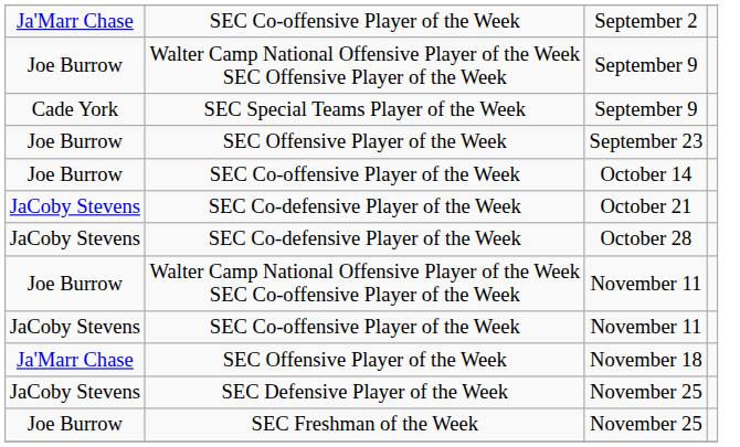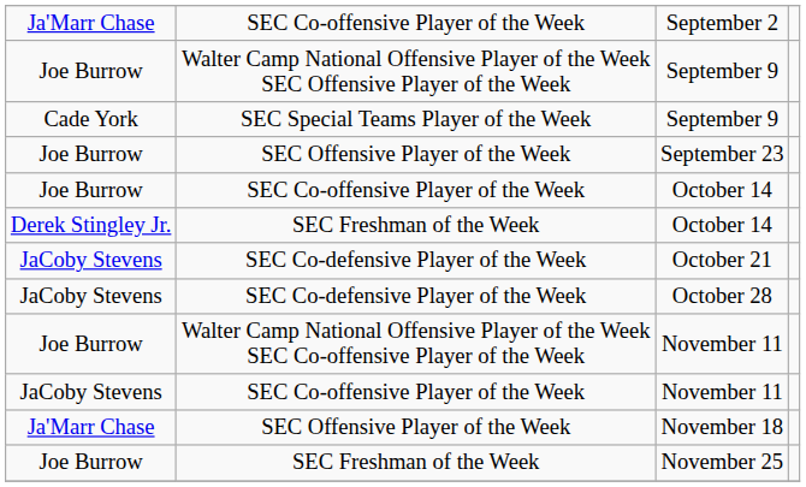 <table class="wikitable sortable sortable" style="text-align: center">
 <tr align=center>
 </tr>
 <tr>
 <td><a href='#'>Ja'Marr Chase</a></td>
 <td>SEC Co-offensive Player of the Week</td>
 <td>September 2</td>
 <td></td>
 </tr>
 <tr>
 <td>Joe Burrow</td>
 <td>Walter Camp National Offensive Player of the Week <br> SEC Offensive Player of the Week</td>
 <td>September 9</td>
 <td><br></td>
 </tr>
 <tr>
 <td>Cade York</td>
 <td>SEC Special Teams Player of the Week</td>
 <td>September 9</td>
 <td></td>
 </tr>
 <tr>
 <td>Joe Burrow</td>
 <td>SEC Offensive Player of the Week</td>
 <td>September 23</td>
 <td></td>
 </tr>
 <tr>
 <td>Joe Burrow</td>
 <td>SEC Co-offensive Player of the Week</td>
 <td>October 14</td>
 <td></td>
 </tr>
 <tr>
+<td><a href='#'>Derek Stingley Jr.</a></td>
+<td>SEC Freshman of the Week</td>
+<td>October 14</td>
+<td></td>
+</tr>
+<tr>
 <td><a href='#'>JaCoby Stevens</a></td>
 <td>SEC Co-defensive Player of the Week</td>
 <td>October 21</td>
 <td></td>
 </tr>
 <tr>
 <td>JaCoby Stevens</td>
 <td>SEC Co-defensive Player of the Week</td>
 <td>October 28</td>
 <td></td>
 </tr>
 <tr>
 <td>Joe Burrow</td>
 <td>Walter Camp National Offensive Player of the Week <br> SEC Co-offensive Player of the Week</td>
 <td>November 11</td>
 <td><br></td>
 </tr>
 <tr>
 <td>JaCoby Stevens</td>
 <td>SEC Co-offensive Player of the Week</td>
 <td>November 11</td>
 <td></td>
 </tr>
 <tr>
 <td><a href='#'>Ja'Marr Chase</a></td>
 <td>SEC Offensive Player of the Week</td>
 <td>November 18</td>
 <td></td>
 </tr>
 <tr>
-<td>JaCoby Stevens</td>
-<td>SEC Defensive Player of the Week</td>
-<td>November 25</td>
-<td></td>
-</tr>
-<tr>
 <td>Joe Burrow</td>
 <td>SEC Freshman of the Week</td>
 <td>November 25</td>
 <td></td>
 </tr>
 <tr>
 </tr>
 </table>
